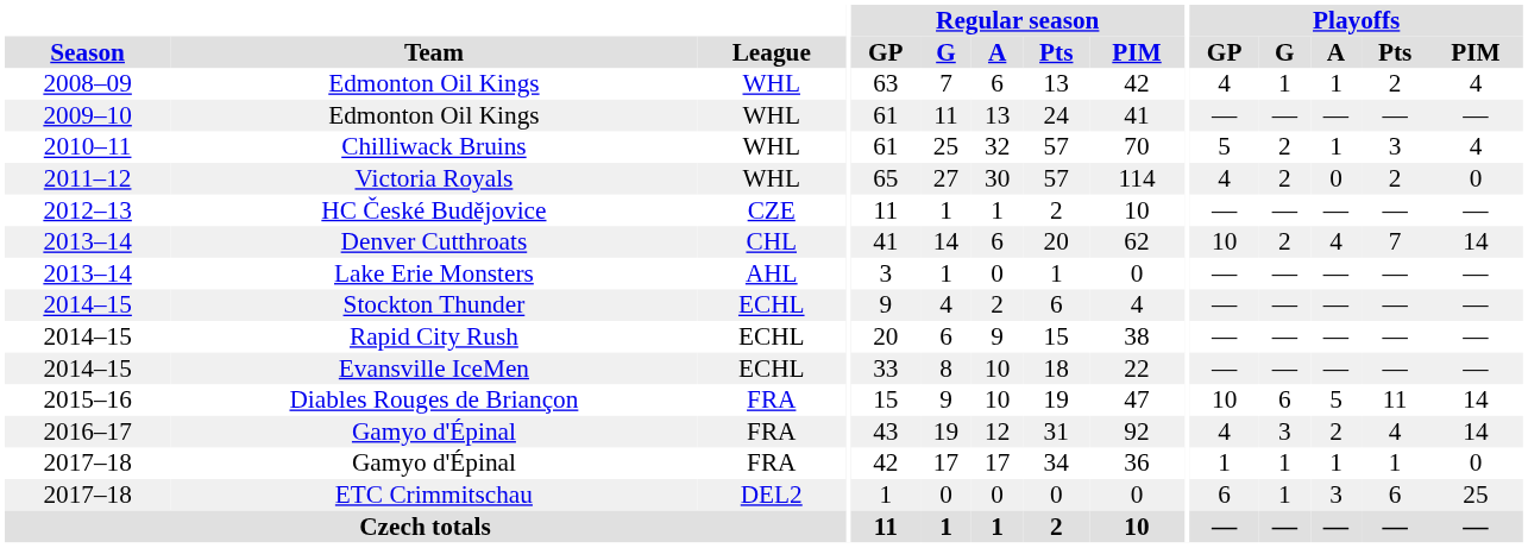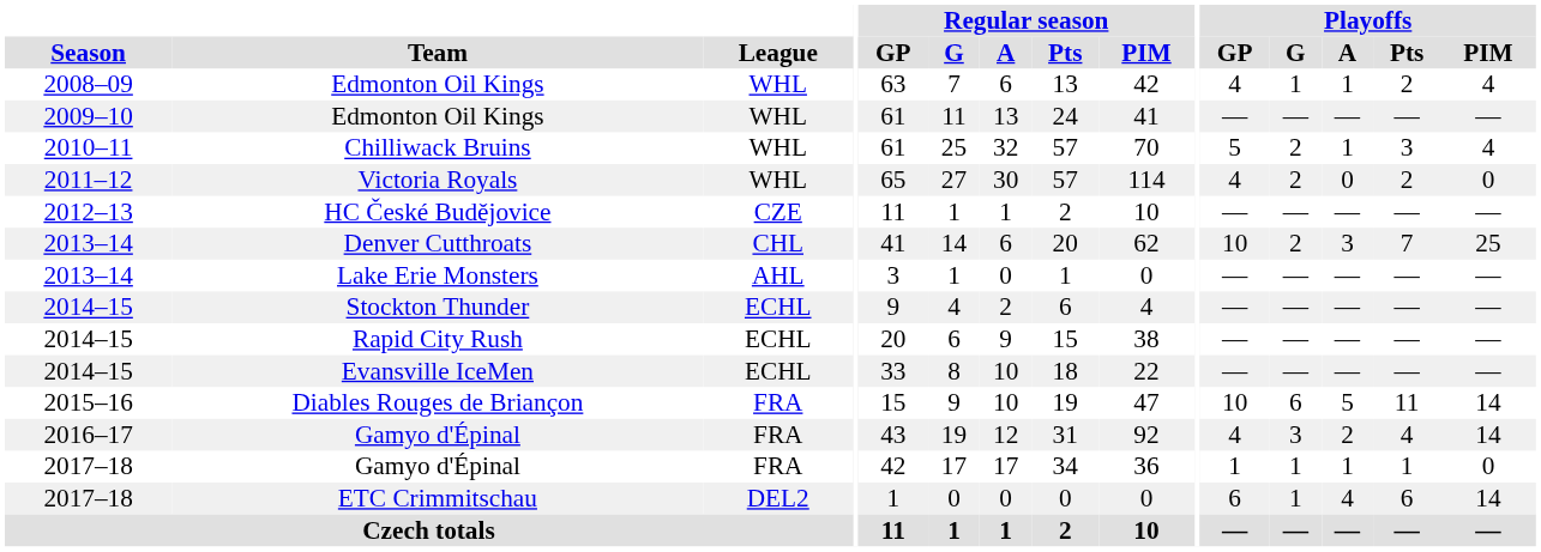 <table border="0" cellpadding="1" cellspacing="0" style="text-align:center; width:60em">
 <tr bgcolor="#e0e0e0">
 <th colspan="3" bgcolor="#ffffff"></th>
 <th rowspan="99" bgcolor="#ffffff"></th>
 <th colspan="5"><a href='#'>Regular season</a></th>
 <th rowspan="99" bgcolor="#ffffff"></th>
 <th colspan="5"><a href='#'>Playoffs</a></th>
 </tr>
 <tr bgcolor="#e0e0e0">
 <th><a href='#'>Season</a></th>
 <th>Team</th>
 <th>League</th>
 <th>GP</th>
 <th><a href='#'>G</a></th>
 <th><a href='#'>A</a></th>
 <th><a href='#'>Pts</a></th>
 <th><a href='#'>PIM</a></th>
 <th>GP</th>
 <th>G</th>
 <th>A</th>
 <th>Pts</th>
 <th>PIM</th>
 </tr>
 <tr>
 <td><a href='#'>2008–09</a></td>
 <td><a href='#'>Edmonton Oil Kings</a></td>
 <td><a href='#'>WHL</a></td>
 <td>63</td>
 <td>7</td>
 <td>6</td>
 <td>13</td>
 <td>42</td>
 <td>4</td>
 <td>1</td>
 <td>1</td>
 <td>2</td>
 <td>4</td>
 </tr>
 <tr bgcolor="#f0f0f0">
 <td><a href='#'>2009–10</a></td>
 <td>Edmonton Oil Kings</td>
 <td>WHL</td>
 <td>61</td>
 <td>11</td>
 <td>13</td>
 <td>24</td>
 <td>41</td>
 <td>—</td>
 <td>—</td>
 <td>—</td>
 <td>—</td>
 <td>—</td>
 </tr>
 <tr>
 <td><a href='#'>2010–11</a></td>
 <td><a href='#'>Chilliwack Bruins</a></td>
 <td>WHL</td>
 <td>61</td>
 <td>25</td>
 <td>32</td>
 <td>57</td>
 <td>70</td>
 <td>5</td>
 <td>2</td>
 <td>1</td>
 <td>3</td>
 <td>4</td>
 </tr>
 <tr bgcolor="#f0f0f0">
 <td><a href='#'>2011–12</a></td>
 <td><a href='#'>Victoria Royals</a></td>
 <td>WHL</td>
 <td>65</td>
 <td>27</td>
 <td>30</td>
 <td>57</td>
 <td>114</td>
 <td>4</td>
 <td>2</td>
 <td>0</td>
 <td>2</td>
 <td>0</td>
 </tr>
 <tr>
 <td><a href='#'>2012–13</a></td>
 <td><a href='#'>HC České Budějovice</a></td>
 <td><a href='#'>CZE</a></td>
 <td>11</td>
 <td>1</td>
 <td>1</td>
 <td>2</td>
 <td>10</td>
 <td>—</td>
 <td>—</td>
 <td>—</td>
 <td>—</td>
 <td>—</td>
 </tr>
 <tr bgcolor="#f0f0f0">
 <td><a href='#'>2013–14</a></td>
 <td><a href='#'>Denver Cutthroats</a></td>
 <td><a href='#'>CHL</a></td>
 <td>41</td>
 <td>14</td>
 <td>6</td>
 <td>20</td>
 <td>62</td>
 <td>10</td>
 <td>2</td>
-<td>4</td>
+<td>3</td>
 <td>7</td>
-<td>14</td>
+<td>25</td>
 </tr>
 <tr>
 <td><a href='#'>2013–14</a></td>
 <td><a href='#'>Lake Erie Monsters</a></td>
 <td><a href='#'>AHL</a></td>
 <td>3</td>
 <td>1</td>
 <td>0</td>
 <td>1</td>
 <td>0</td>
 <td>—</td>
 <td>—</td>
 <td>—</td>
 <td>—</td>
 <td>—</td>
 </tr>
 <tr bgcolor="#f0f0f0">
 <td><a href='#'>2014–15</a></td>
 <td><a href='#'>Stockton Thunder</a></td>
 <td><a href='#'>ECHL</a></td>
 <td>9</td>
 <td>4</td>
 <td>2</td>
 <td>6</td>
 <td>4</td>
 <td>—</td>
 <td>—</td>
 <td>—</td>
 <td>—</td>
 <td>—</td>
 </tr>
 <tr>
 <td>2014–15</td>
 <td><a href='#'>Rapid City Rush</a></td>
 <td>ECHL</td>
 <td>20</td>
 <td>6</td>
 <td>9</td>
 <td>15</td>
 <td>38</td>
 <td>—</td>
 <td>—</td>
 <td>—</td>
 <td>—</td>
 <td>—</td>
 </tr>
 <tr bgcolor="#f0f0f0">
 <td>2014–15</td>
 <td><a href='#'>Evansville IceMen</a></td>
 <td>ECHL</td>
 <td>33</td>
 <td>8</td>
 <td>10</td>
 <td>18</td>
 <td>22</td>
 <td>—</td>
 <td>—</td>
 <td>—</td>
 <td>—</td>
 <td>—</td>
 </tr>
 <tr>
 <td>2015–16</td>
 <td><a href='#'>Diables Rouges de Briançon</a></td>
 <td><a href='#'>FRA</a></td>
 <td>15</td>
 <td>9</td>
 <td>10</td>
 <td>19</td>
 <td>47</td>
 <td>10</td>
 <td>6</td>
 <td>5</td>
 <td>11</td>
 <td>14</td>
 </tr>
 <tr bgcolor="#f0f0f0">
 <td>2016–17</td>
 <td><a href='#'>Gamyo d'Épinal</a></td>
 <td>FRA</td>
 <td>43</td>
 <td>19</td>
 <td>12</td>
 <td>31</td>
 <td>92</td>
 <td>4</td>
 <td>3</td>
 <td>2</td>
 <td>4</td>
 <td>14</td>
 </tr>
 <tr>
 <td>2017–18</td>
 <td>Gamyo d'Épinal</td>
 <td>FRA</td>
 <td>42</td>
 <td>17</td>
 <td>17</td>
 <td>34</td>
 <td>36</td>
 <td>1</td>
 <td>1</td>
 <td>1</td>
 <td>1</td>
 <td>0</td>
 </tr>
 <tr bgcolor="#f0f0f0">
 <td>2017–18</td>
 <td><a href='#'>ETC Crimmitschau</a></td>
 <td><a href='#'>DEL2</a></td>
 <td>1</td>
 <td>0</td>
 <td>0</td>
 <td>0</td>
 <td>0</td>
 <td>6</td>
 <td>1</td>
-<td>3</td>
+<td>4</td>
 <td>6</td>
-<td>25</td>
+<td>14</td>
 </tr>
 <tr bgcolor="#e0e0e0">
 <th colspan="3">Czech totals</th>
 <th>11</th>
 <th>1</th>
 <th>1</th>
 <th>2</th>
 <th>10</th>
 <th>—</th>
 <th>—</th>
 <th>—</th>
 <th>—</th>
 <th>—</th>
 </tr>
 </table>
